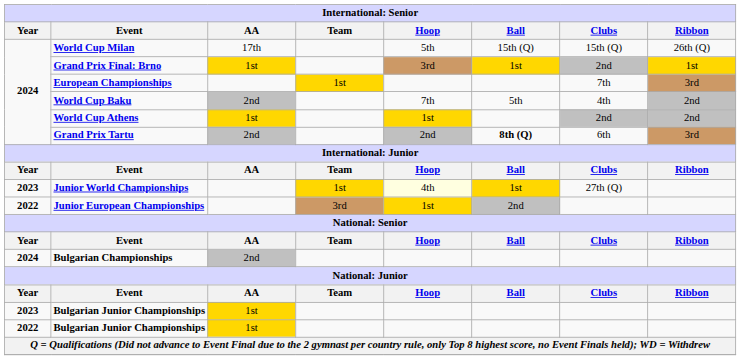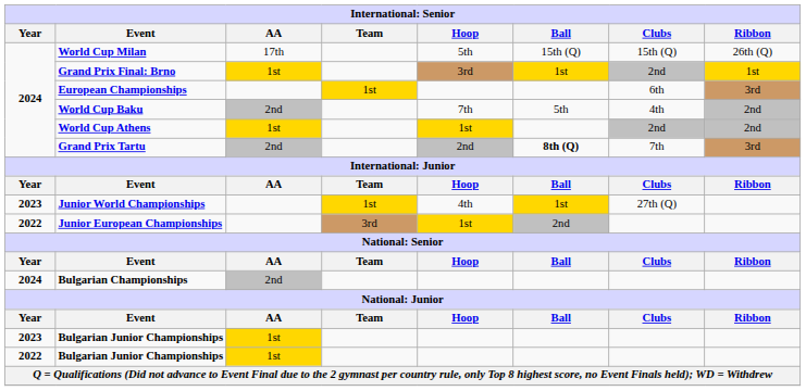 <table class="wikitable" style="text-align:center; font-size: 80%;">
 <tr>
 <th align=center colspan=8  style="background-color: #D6D6FF; "><strong>International: Senior</strong></th>
 </tr>
 <tr>
 <th>Year</th>
 <th>Event</th>
 <th width=100px>AA</th>
 <th width=100px>Team</th>
 <th width=100px><a href='#'>Hoop</a></th>
 <th width=100px><a href='#'>Ball</a></th>
 <th width=100px><a href='#'>Clubs</a></th>
 <th width=100px><a href='#'>Ribbon</a></th>
 </tr>
 <tr>
 <td rowspan="6"><strong>2024</strong></td>
 <td align=left><strong><a href='#'>World Cup Milan</a></strong></td>
 <td>17th</td>
 <td></td>
 <td>5th</td>
 <td>15th (Q)</td>
 <td>15th (Q)</td>
 <td>26th (Q)</td>
 </tr>
 <tr>
 <td align=left><strong><a href='#'>Grand Prix Final: Brno</a></strong></td>
 <td bgcolor=gold>1st</td>
 <td></td>
 <td bgcolor=CC9966>3rd</td>
 <td bgcolor=gold>1st</td>
 <td bgcolor="silver">2nd</td>
 <td bgcolor=gold>1st</td>
 </tr>
 <tr>
 <td align="left"><strong><a href='#'>European Championships</a></strong></td>
 <td></td>
 <td bgcolor=gold>1st</td>
 <td></td>
 <td></td>
-<td>7th</td>
+<td>6th</td>
 <td bgcolor="#CC9966">3rd</td>
 </tr>
 <tr>
 <td align=left><strong><a href='#'>World Cup Baku</a></strong></td>
 <td bgcolor="silver">2nd</td>
 <td></td>
 <td>7th</td>
 <td>5th</td>
 <td>4th</td>
 <td bgcolor="silver">2nd</td>
 </tr>
 <tr>
 <td align=left><strong><a href='#'>World Cup Athens</a></strong></td>
 <td bgcolor="gold">1st</td>
 <td></td>
 <td bgcolor="gold">1st</td>
 <td></td>
 <td bgcolor="silver">2nd</td>
 <td bgcolor="silver">2nd</td>
 </tr>
 <tr>
 <td align=left><strong><a href='#'>Grand Prix Tartu</a></strong></td>
 <td bgcolor="silver">2nd</td>
 <td></td>
 <td bgcolor="silver">2nd</td>
 <td><strong>8th (Q)</strong></td>
-<td>6th</td>
+<td>7th</td>
 <td bgcolor=CC9966>3rd</td>
 </tr>
 <tr>
 <th align=center colspan=8  style="background-color: #D6D6FF; "><strong>International: Junior</strong></th>
 </tr>
 <tr>
 <th>Year</th>
 <th>Event</th>
 <th width=100px>AA</th>
 <th width=100px>Team</th>
 <th width=100px><a href='#'>Hoop</a></th>
 <th width=100px><a href='#'>Ball</a></th>
 <th width=100px><a href='#'>Clubs</a></th>
 <th width=100px><a href='#'>Ribbon</a></th>
 </tr>
 <tr>
 <td rowspan="1" width=50px><strong>2023</strong></td>
 <td align=left><a href='#'><strong>Junior World Championships</strong></a></td>
 <td></td>
 <td bgcolor="gold">1st</td>
-<td style="background: lightyellow;">4th</td>
+<td>4th</td>
 <td bgcolor="gold">1st</td>
 <td>27th (Q)</td>
 <td></td>
 </tr>
 <tr>
 <td rowspan="1" width=50px><strong>2022</strong></td>
 <td align=left><a href='#'><strong>Junior European Championships</strong></a></td>
 <td></td>
 <td bgcolor=CC9966>3rd</td>
 <td bgcolor="gold">1st</td>
 <td bgcolor="silver">2nd</td>
 <td></td>
 <td></td>
 </tr>
 <tr>
 <th colspan="8" align="center" style="background-color: #D6D6FF; "><strong>National: Senior</strong></th>
 </tr>
 <tr>
 <th>Year</th>
 <th>Event</th>
 <th>AA</th>
 <th>Team</th>
 <th><a href='#'>Hoop</a></th>
 <th><a href='#'>Ball</a></th>
 <th><a href='#'>Clubs</a></th>
 <th><a href='#'>Ribbon</a></th>
 </tr>
 <tr>
 <td><strong>2024</strong></td>
 <td align=left><strong>Bulgarian Championships</strong></td>
 <td bgcolor="silver">2nd</td>
 <td></td>
 <td></td>
 <td></td>
 <td></td>
 <td></td>
 </tr>
 <tr>
 <th colspan="8" align="center" style="background-color: #D6D6FF; "><strong>National: Junior</strong></th>
 </tr>
 <tr>
 <th>Year</th>
 <th>Event</th>
 <th>AA</th>
 <th>Team</th>
 <th><a href='#'>Hoop</a></th>
 <th><a href='#'>Ball</a></th>
 <th><a href='#'>Clubs</a></th>
 <th><a href='#'>Ribbon</a></th>
 </tr>
 <tr>
 <td><strong>2023</strong></td>
 <td align=left><strong>Bulgarian Junior Championships</strong></td>
 <td bgcolor="gold">1st</td>
 <td></td>
 <td></td>
 <td></td>
 <td></td>
 <td></td>
 </tr>
 <tr>
 <td><strong>2022</strong></td>
 <td align=left><strong>Bulgarian Junior Championships</strong></td>
 <td bgcolor="gold">1st</td>
 <td></td>
 <td></td>
 <td></td>
 <td></td>
 <td></td>
 </tr>
 <tr>
 <th colspan="8" align="center"><em>Q = Qualifications (Did not advance to Event Final due to the 2 gymnast per country rule, only Top 8 highest score, no Event Finals held);</em> <em>WD = Withdrew</em></th>
 </tr>
 <tr>
 </tr>
 </table>
